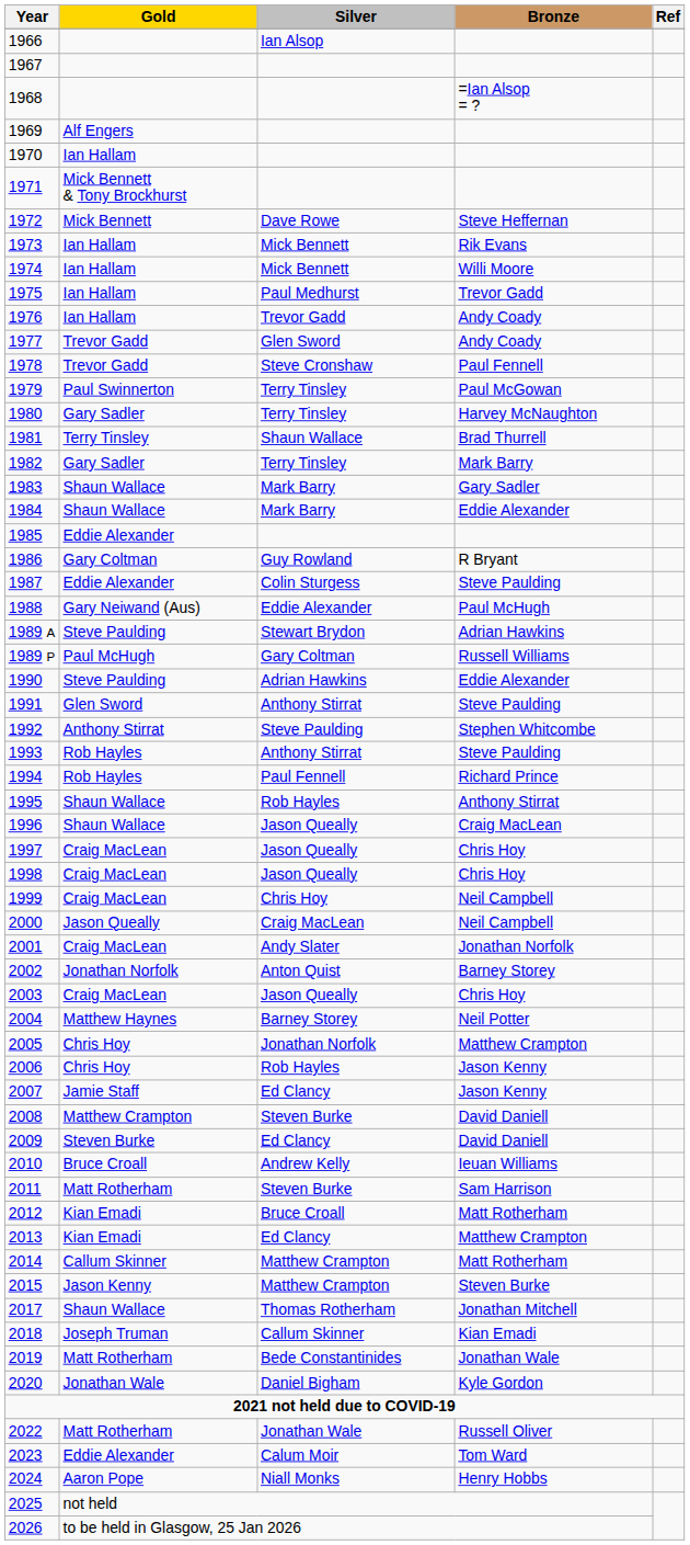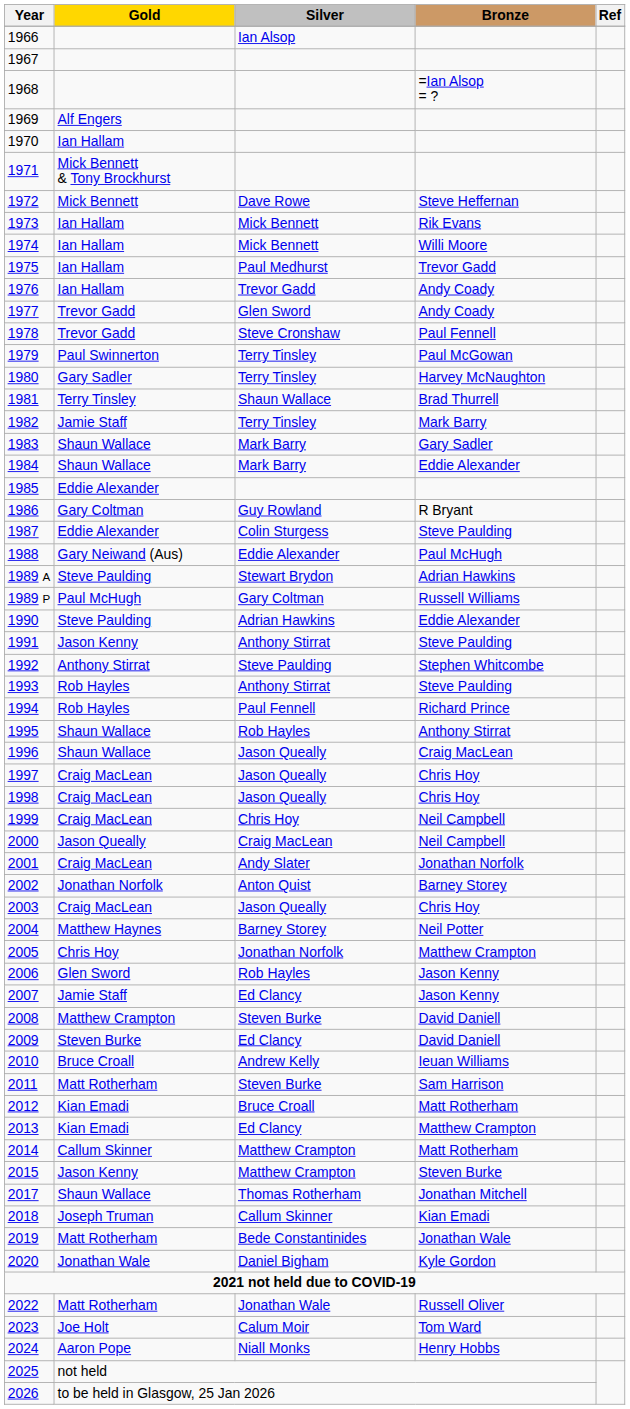 <table class="wikitable" style="font-size: 100%">
 <tr>
 <th width=50>Year</th>
 <th width=200 style="background-color: gold;">Gold</th>
 <th width=200 style="background-color: silver;">Silver</th>
 <th width=200 style="background-color: #cc9966;">Bronze</th>
 <th width=20>Ref</th>
 </tr>
 <tr>
 </tr>
 <tr>
 <td>1966</td>
 <td></td>
 <td><a href='#'>Ian Alsop</a></td>
 <td></td>
 <td></td>
 </tr>
 <tr>
 <td>1967</td>
 <td></td>
 <td></td>
 <td></td>
 <td></td>
 </tr>
 <tr>
 <td>1968</td>
 <td></td>
 <td></td>
 <td>=<a href='#'>Ian Alsop</a><br>= ?</td>
 <td></td>
 </tr>
 <tr>
 <td>1969</td>
 <td><a href='#'>Alf Engers</a></td>
 <td></td>
 <td></td>
 <td></td>
 </tr>
 <tr>
 <td>1970</td>
 <td><a href='#'>Ian Hallam</a></td>
 <td></td>
 <td></td>
 <td></td>
 </tr>
 <tr>
 <td><a href='#'>1971</a></td>
 <td><a href='#'>Mick Bennett</a>   <br>& <a href='#'>Tony Brockhurst</a></td>
 <td></td>
 <td></td>
 <td></td>
 </tr>
 <tr>
 <td><a href='#'>1972</a></td>
 <td><a href='#'>Mick Bennett</a></td>
 <td><a href='#'>Dave Rowe</a></td>
 <td><a href='#'>Steve Heffernan</a></td>
 <td></td>
 </tr>
 <tr>
 <td><a href='#'>1973</a></td>
 <td><a href='#'>Ian Hallam</a></td>
 <td><a href='#'>Mick Bennett</a></td>
 <td><a href='#'>Rik Evans</a></td>
 <td></td>
 </tr>
 <tr>
 <td><a href='#'>1974</a></td>
 <td><a href='#'>Ian Hallam</a></td>
 <td><a href='#'>Mick Bennett</a></td>
 <td><a href='#'>Willi Moore</a></td>
 <td></td>
 </tr>
 <tr>
 <td><a href='#'>1975</a></td>
 <td><a href='#'>Ian Hallam</a></td>
 <td><a href='#'>Paul Medhurst</a></td>
 <td><a href='#'>Trevor Gadd</a></td>
 <td></td>
 </tr>
 <tr>
 <td><a href='#'>1976</a></td>
 <td><a href='#'>Ian Hallam</a></td>
 <td><a href='#'>Trevor Gadd</a></td>
 <td><a href='#'>Andy Coady</a></td>
 <td></td>
 </tr>
 <tr>
 <td><a href='#'>1977</a></td>
 <td><a href='#'>Trevor Gadd</a></td>
 <td><a href='#'>Glen Sword</a></td>
 <td><a href='#'>Andy Coady</a></td>
 <td></td>
 </tr>
 <tr>
 <td><a href='#'>1978</a></td>
 <td><a href='#'>Trevor Gadd</a></td>
 <td><a href='#'>Steve Cronshaw</a></td>
 <td><a href='#'>Paul Fennell</a></td>
 <td></td>
 </tr>
 <tr>
 <td><a href='#'>1979</a></td>
 <td><a href='#'>Paul Swinnerton</a></td>
 <td><a href='#'>Terry Tinsley</a></td>
 <td><a href='#'>Paul McGowan</a></td>
 <td></td>
 </tr>
 <tr>
 <td><a href='#'>1980</a></td>
 <td><a href='#'>Gary Sadler</a></td>
 <td><a href='#'>Terry Tinsley</a></td>
 <td><a href='#'>Harvey McNaughton</a></td>
 <td></td>
 </tr>
 <tr>
 <td><a href='#'>1981</a></td>
 <td><a href='#'>Terry Tinsley</a></td>
 <td><a href='#'>Shaun Wallace</a></td>
 <td><a href='#'>Brad Thurrell</a></td>
 <td></td>
 </tr>
 <tr>
 <td><a href='#'>1982</a></td>
-<td><a href='#'>Gary Sadler</a></td>
+<td><a href='#'>Jamie Staff</a></td>
 <td><a href='#'>Terry Tinsley</a></td>
 <td><a href='#'>Mark Barry</a></td>
 <td></td>
 </tr>
 <tr>
 <td><a href='#'>1983</a></td>
 <td><a href='#'>Shaun Wallace</a></td>
 <td><a href='#'>Mark Barry</a></td>
 <td><a href='#'>Gary Sadler</a></td>
 <td></td>
 </tr>
 <tr>
 <td><a href='#'>1984</a></td>
 <td><a href='#'>Shaun Wallace</a></td>
 <td><a href='#'>Mark Barry</a></td>
 <td><a href='#'>Eddie Alexander</a></td>
 <td></td>
 </tr>
 <tr>
 <td><a href='#'>1985</a></td>
 <td><a href='#'>Eddie Alexander</a></td>
 <td></td>
 <td></td>
 <td></td>
 </tr>
 <tr>
 <td><a href='#'>1986</a></td>
 <td><a href='#'>Gary Coltman</a></td>
 <td><a href='#'>Guy Rowland</a></td>
 <td>R Bryant</td>
 <td></td>
 </tr>
 <tr>
 <td><a href='#'>1987</a></td>
 <td><a href='#'>Eddie Alexander</a></td>
 <td><a href='#'>Colin Sturgess</a></td>
 <td><a href='#'>Steve Paulding</a></td>
 <td></td>
 </tr>
 <tr>
 <td><a href='#'>1988</a></td>
 <td><a href='#'>Gary Neiwand</a> (Aus)</td>
 <td><a href='#'>Eddie Alexander</a></td>
 <td><a href='#'>Paul McHugh</a></td>
 <td></td>
 </tr>
 <tr>
 <td><a href='#'>1989</a> <small>A</small></td>
 <td><a href='#'>Steve Paulding</a></td>
 <td><a href='#'>Stewart Brydon</a></td>
 <td><a href='#'>Adrian Hawkins</a></td>
 <td></td>
 </tr>
 <tr>
 <td><a href='#'>1989</a> <small>P</small></td>
 <td><a href='#'>Paul McHugh</a></td>
 <td><a href='#'>Gary Coltman</a></td>
 <td><a href='#'>Russell Williams</a></td>
 <td></td>
 </tr>
 <tr>
 <td><a href='#'>1990</a></td>
 <td><a href='#'>Steve Paulding</a></td>
 <td><a href='#'>Adrian Hawkins</a></td>
 <td><a href='#'>Eddie Alexander</a></td>
 <td></td>
 </tr>
 <tr>
 <td><a href='#'>1991</a></td>
-<td><a href='#'>Glen Sword</a></td>
+<td><a href='#'>Jason Kenny</a></td>
 <td><a href='#'>Anthony Stirrat</a></td>
 <td><a href='#'>Steve Paulding</a></td>
 <td></td>
 </tr>
 <tr>
 <td><a href='#'>1992</a></td>
 <td><a href='#'>Anthony Stirrat</a></td>
 <td><a href='#'>Steve Paulding</a></td>
 <td><a href='#'>Stephen Whitcombe</a></td>
 <td></td>
 </tr>
 <tr>
 <td><a href='#'>1993</a></td>
 <td><a href='#'>Rob Hayles</a></td>
 <td><a href='#'>Anthony Stirrat</a></td>
 <td><a href='#'>Steve Paulding</a></td>
 <td></td>
 </tr>
 <tr>
 <td><a href='#'>1994</a></td>
 <td><a href='#'>Rob Hayles</a></td>
 <td><a href='#'>Paul Fennell</a></td>
 <td><a href='#'>Richard Prince</a></td>
 <td></td>
 </tr>
 <tr>
 <td><a href='#'>1995</a></td>
 <td><a href='#'>Shaun Wallace</a></td>
 <td><a href='#'>Rob Hayles</a></td>
 <td><a href='#'>Anthony Stirrat</a></td>
 <td></td>
 </tr>
 <tr>
 <td><a href='#'>1996</a></td>
 <td><a href='#'>Shaun Wallace</a></td>
 <td><a href='#'>Jason Queally</a></td>
 <td><a href='#'>Craig MacLean</a></td>
 <td></td>
 </tr>
 <tr>
 <td><a href='#'>1997</a></td>
 <td><a href='#'>Craig MacLean</a></td>
 <td><a href='#'>Jason Queally</a></td>
 <td><a href='#'>Chris Hoy</a></td>
 <td></td>
 </tr>
 <tr>
 <td><a href='#'>1998</a></td>
 <td><a href='#'>Craig MacLean</a></td>
 <td><a href='#'>Jason Queally</a></td>
 <td><a href='#'>Chris Hoy</a></td>
 <td></td>
 </tr>
 <tr>
 <td><a href='#'>1999</a></td>
 <td><a href='#'>Craig MacLean</a></td>
 <td><a href='#'>Chris Hoy</a></td>
 <td><a href='#'>Neil Campbell</a></td>
 <td></td>
 </tr>
 <tr>
 <td><a href='#'>2000</a></td>
 <td><a href='#'>Jason Queally</a></td>
 <td><a href='#'>Craig MacLean</a></td>
 <td><a href='#'>Neil Campbell</a></td>
 <td></td>
 </tr>
 <tr>
 <td><a href='#'>2001</a></td>
 <td><a href='#'>Craig MacLean</a></td>
 <td><a href='#'>Andy Slater</a></td>
 <td><a href='#'>Jonathan Norfolk</a></td>
 <td></td>
 </tr>
 <tr>
 <td><a href='#'>2002</a></td>
 <td><a href='#'>Jonathan Norfolk</a></td>
 <td><a href='#'>Anton Quist</a></td>
 <td><a href='#'>Barney Storey</a></td>
 <td></td>
 </tr>
 <tr>
 <td><a href='#'>2003</a></td>
 <td><a href='#'>Craig MacLean</a></td>
 <td><a href='#'>Jason Queally</a></td>
 <td><a href='#'>Chris Hoy</a></td>
 <td></td>
 </tr>
 <tr>
 <td><a href='#'>2004</a></td>
 <td><a href='#'>Matthew Haynes</a></td>
 <td><a href='#'>Barney Storey</a></td>
 <td><a href='#'>Neil Potter</a></td>
 <td></td>
 </tr>
 <tr>
 <td><a href='#'>2005</a></td>
 <td><a href='#'>Chris Hoy</a></td>
 <td><a href='#'>Jonathan Norfolk</a></td>
 <td><a href='#'>Matthew Crampton</a></td>
 <td></td>
 </tr>
 <tr>
 <td><a href='#'>2006</a></td>
-<td><a href='#'>Chris Hoy</a></td>
+<td><a href='#'>Glen Sword</a></td>
 <td><a href='#'>Rob Hayles</a></td>
 <td><a href='#'>Jason Kenny</a></td>
 <td></td>
 </tr>
 <tr>
 <td><a href='#'>2007</a></td>
 <td><a href='#'>Jamie Staff</a></td>
 <td><a href='#'>Ed Clancy</a></td>
 <td><a href='#'>Jason Kenny</a></td>
 <td></td>
 </tr>
 <tr>
 <td><a href='#'>2008</a></td>
 <td><a href='#'>Matthew Crampton</a></td>
 <td><a href='#'>Steven Burke</a></td>
 <td><a href='#'>David Daniell</a></td>
 <td></td>
 </tr>
 <tr>
 <td><a href='#'>2009</a></td>
 <td><a href='#'>Steven Burke</a></td>
 <td><a href='#'>Ed Clancy</a></td>
 <td><a href='#'>David Daniell</a></td>
 <td></td>
 </tr>
 <tr>
 <td><a href='#'>2010</a></td>
 <td><a href='#'>Bruce Croall</a></td>
 <td><a href='#'>Andrew Kelly</a></td>
 <td><a href='#'>Ieuan Williams</a></td>
 <td></td>
 </tr>
 <tr>
 <td><a href='#'>2011</a></td>
 <td><a href='#'>Matt Rotherham</a></td>
 <td><a href='#'>Steven Burke</a></td>
 <td><a href='#'>Sam Harrison</a></td>
 <td></td>
 </tr>
 <tr>
 <td><a href='#'>2012</a></td>
 <td><a href='#'>Kian Emadi</a></td>
 <td><a href='#'>Bruce Croall</a></td>
 <td><a href='#'>Matt Rotherham</a></td>
 <td></td>
 </tr>
 <tr>
 <td><a href='#'>2013</a></td>
 <td><a href='#'>Kian Emadi</a></td>
 <td><a href='#'>Ed Clancy</a></td>
 <td><a href='#'>Matthew Crampton</a></td>
 <td></td>
 </tr>
 <tr>
 <td><a href='#'>2014</a></td>
 <td><a href='#'>Callum Skinner</a></td>
 <td><a href='#'>Matthew Crampton</a></td>
 <td><a href='#'>Matt Rotherham</a></td>
 <td></td>
 </tr>
 <tr>
 <td><a href='#'>2015</a></td>
 <td><a href='#'>Jason Kenny</a></td>
 <td><a href='#'>Matthew Crampton</a></td>
 <td><a href='#'>Steven Burke</a></td>
 <td></td>
 </tr>
 <tr>
 <td><a href='#'>2017</a></td>
 <td><a href='#'>Shaun Wallace</a></td>
 <td><a href='#'>Thomas Rotherham</a></td>
 <td><a href='#'>Jonathan Mitchell</a></td>
 <td></td>
 </tr>
 <tr>
 <td><a href='#'>2018</a></td>
 <td><a href='#'>Joseph Truman</a></td>
 <td><a href='#'>Callum Skinner</a></td>
 <td><a href='#'>Kian Emadi</a></td>
 <td></td>
 </tr>
 <tr>
 <td><a href='#'>2019</a></td>
 <td><a href='#'>Matt Rotherham</a></td>
 <td><a href='#'>Bede Constantinides</a></td>
 <td><a href='#'>Jonathan Wale</a></td>
 <td></td>
 </tr>
 <tr>
 <td><a href='#'>2020</a></td>
 <td><a href='#'>Jonathan Wale</a></td>
 <td><a href='#'>Daniel Bigham</a></td>
 <td><a href='#'>Kyle Gordon</a></td>
 <td></td>
 </tr>
 <tr>
 <td colspan=5 align=center><strong>2021 not held due to COVID-19</strong></td>
 </tr>
 <tr>
 <td><a href='#'>2022</a></td>
 <td><a href='#'>Matt Rotherham</a></td>
 <td><a href='#'>Jonathan Wale</a></td>
 <td><a href='#'>Russell Oliver</a></td>
 <td></td>
 </tr>
 <tr>
 <td><a href='#'>2023</a></td>
-<td><a href='#'>Eddie Alexander</a></td>
+<td><a href='#'>Joe Holt</a></td>
 <td><a href='#'>Calum Moir</a></td>
 <td><a href='#'>Tom Ward</a></td>
 <td></td>
 </tr>
 <tr>
 <td><a href='#'>2024</a></td>
 <td><a href='#'>Aaron Pope</a></td>
 <td><a href='#'>Niall Monks</a></td>
 <td><a href='#'>Henry Hobbs</a></td>
 <td></td>
 </tr>
 <tr>
 <td><a href='#'>2025</a></td>
 <td colspan=3>not held</td>
 </tr>
 <tr>
 <td><a href='#'>2026</a></td>
 <td colspan=3>to be held in Glasgow, 25 Jan 2026</td>
 </tr>
 </table>
